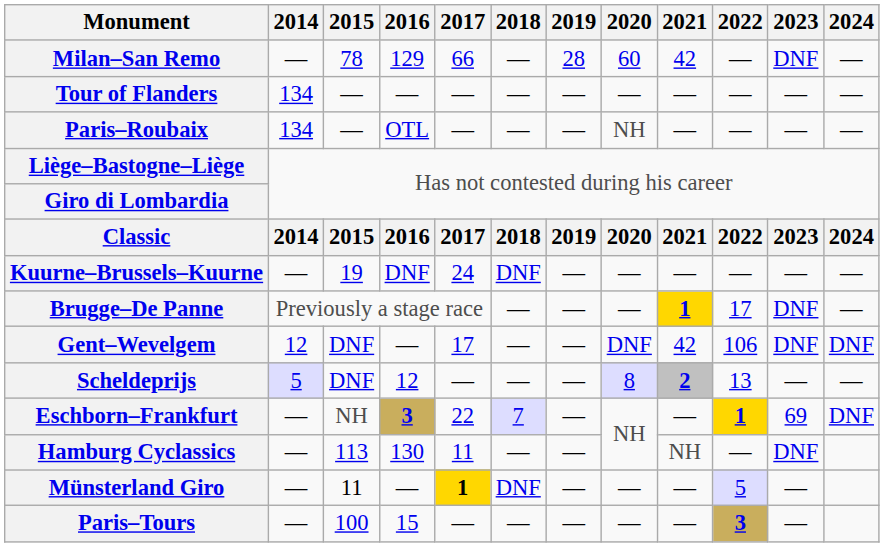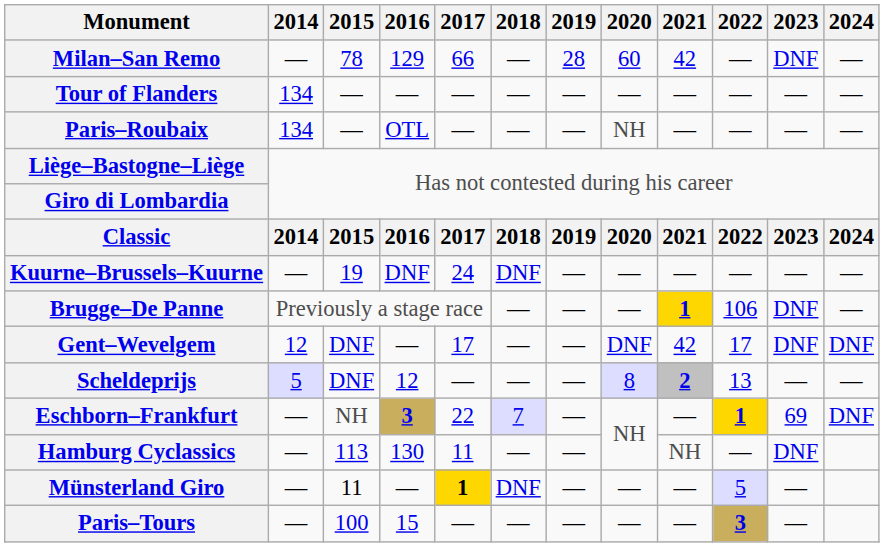 <table class="wikitable plainrowheaders">
 <tr>
 <th>Monument</th>
 <th scope="col">2014</th>
 <th scope="col">2015</th>
 <th scope="col">2016</th>
 <th scope="col">2017</th>
 <th scope="col">2018</th>
 <th scope="col">2019</th>
 <th scope="col">2020</th>
 <th scope="col">2021</th>
 <th scope="col">2022</th>
 <th scope="col">2023</th>
 <th scope="col">2024</th>
 </tr>
 <tr style="text-align:center;">
 <th scope="row"><a href='#'>Milan–San Remo</a></th>
 <td>—</td>
 <td><a href='#'>78</a></td>
 <td><a href='#'>129</a></td>
 <td><a href='#'>66</a></td>
 <td>—</td>
 <td><a href='#'>28</a></td>
 <td><a href='#'>60</a></td>
 <td><a href='#'>42</a></td>
 <td>—</td>
 <td><a href='#'>DNF</a></td>
 <td>—</td>
 </tr>
 <tr style="text-align:center;">
 <th scope="row"><a href='#'>Tour of Flanders</a></th>
 <td><a href='#'>134</a></td>
 <td>—</td>
 <td>—</td>
 <td>—</td>
 <td>—</td>
 <td>—</td>
 <td>—</td>
 <td>—</td>
 <td>—</td>
 <td>—</td>
 <td>—</td>
 </tr>
 <tr style="text-align:center;">
 <th scope="row"><a href='#'>Paris–Roubaix</a></th>
 <td><a href='#'>134</a></td>
 <td>—</td>
 <td><a href='#'>OTL</a></td>
 <td>—</td>
 <td>—</td>
 <td>—</td>
 <td style="color:#4d4d4d;">NH</td>
 <td>—</td>
 <td>—</td>
 <td>—</td>
 <td>—</td>
 </tr>
 <tr style="text-align:center;">
 <th scope="row"><a href='#'>Liège–Bastogne–Liège</a></th>
 <td style="color:#4d4d4d;" colspan=11 rowspan=2>Has not contested during his career</td>
 </tr>
 <tr style="text-align:center;">
 <th scope="row"><a href='#'>Giro di Lombardia</a></th>
 </tr>
 <tr>
 <th><a href='#'>Classic</a></th>
 <th scope="col">2014</th>
 <th scope="col">2015</th>
 <th scope="col">2016</th>
 <th scope="col">2017</th>
 <th scope="col">2018</th>
 <th scope="col">2019</th>
 <th scope="col">2020</th>
 <th scope="col">2021</th>
 <th scope="col">2022</th>
 <th scope="col">2023</th>
 <th scope="col">2024</th>
 </tr>
 <tr style="text-align:center;">
 <th scope="row"><a href='#'>Kuurne–Brussels–Kuurne</a></th>
 <td>—</td>
 <td><a href='#'>19</a></td>
 <td><a href='#'>DNF</a></td>
 <td><a href='#'>24</a></td>
 <td><a href='#'>DNF</a></td>
 <td>—</td>
 <td>—</td>
 <td>—</td>
 <td>—</td>
 <td>—</td>
 <td>—</td>
 </tr>
 <tr style="text-align:center;">
 <th scope="row"><a href='#'>Brugge–De Panne</a></th>
 <td style="color:#4d4d4d;" colspan=4>Previously a stage race</td>
 <td>—</td>
 <td>—</td>
 <td>—</td>
 <td style="background:gold;"><a href='#'><strong>1</strong></a></td>
-<td><a href='#'>17</a></td>
+<td><a href='#'>106</a></td>
 <td><a href='#'>DNF</a></td>
 <td>—</td>
 </tr>
 <tr style="text-align:center;">
 <th scope="row"><a href='#'>Gent–Wevelgem</a></th>
 <td><a href='#'>12</a></td>
 <td><a href='#'>DNF</a></td>
 <td>—</td>
 <td><a href='#'>17</a></td>
 <td>—</td>
 <td>—</td>
 <td><a href='#'>DNF</a></td>
 <td><a href='#'>42</a></td>
-<td><a href='#'>106</a></td>
+<td><a href='#'>17</a></td>
 <td><a href='#'>DNF</a></td>
 <td><a href='#'>DNF</a></td>
 </tr>
 <tr style="text-align:center;">
 <th scope="row"><a href='#'>Scheldeprijs</a></th>
 <td style="background:#ddf;"><a href='#'>5</a></td>
 <td><a href='#'>DNF</a></td>
 <td><a href='#'>12</a></td>
 <td>—</td>
 <td>—</td>
 <td>—</td>
 <td style="background:#ddf;"><a href='#'>8</a></td>
 <td style="background:#C0C0C0;"><a href='#'><strong>2</strong></a></td>
 <td><a href='#'>13</a></td>
 <td>—</td>
 <td>—</td>
 </tr>
 <tr style="text-align:center;">
 <th scope="row"><a href='#'>Eschborn–Frankfurt</a></th>
 <td>—</td>
 <td style="color:#4d4d4d;">NH</td>
 <td style="background:#C9AE5D;"><a href='#'><strong>3</strong></a></td>
 <td><a href='#'>22</a></td>
 <td style="background:#ddf;"><a href='#'>7</a></td>
 <td>—</td>
 <td style="color:#4d4d4d;" rowspan=2>NH</td>
 <td>—</td>
 <td style="background:gold;"><a href='#'><strong>1</strong></a></td>
 <td><a href='#'>69</a></td>
 <td><a href='#'>DNF</a></td>
 </tr>
 <tr style="text-align:center;">
 <th scope="row"><a href='#'>Hamburg Cyclassics</a></th>
 <td>—</td>
 <td><a href='#'>113</a></td>
 <td><a href='#'>130</a></td>
 <td><a href='#'>11</a></td>
 <td>—</td>
 <td>—</td>
 <td style="color:#4d4d4d;">NH</td>
 <td>—</td>
 <td><a href='#'>DNF</a></td>
 <td></td>
 </tr>
 <tr style="text-align:center;">
 <th scope="row"><a href='#'>Münsterland Giro</a></th>
 <td>—</td>
 <td>11</td>
 <td>—</td>
 <td style="background:gold;"><strong>1</strong></td>
 <td><a href='#'>DNF</a></td>
 <td>—</td>
 <td>—</td>
 <td>—</td>
 <td style="background:#ddf;"><a href='#'>5</a></td>
 <td>—</td>
 <td></td>
 </tr>
 <tr style="text-align:center;">
 <th scope="row"><a href='#'>Paris–Tours</a></th>
 <td>—</td>
 <td><a href='#'>100</a></td>
 <td><a href='#'>15</a></td>
 <td>—</td>
 <td>—</td>
 <td>—</td>
 <td>—</td>
 <td>—</td>
 <td style="background:#C9AE5D;"><a href='#'><strong>3</strong></a></td>
 <td>—</td>
 <td></td>
 </tr>
 </table>
